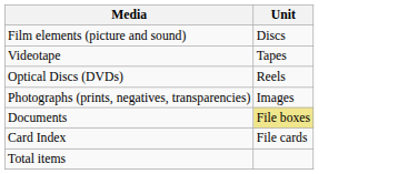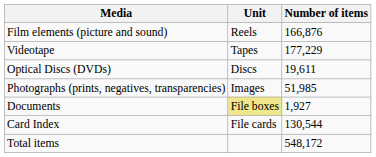 <table class="wikitable">
 <tr>
 <th>Media</th>
 <th>Unit</th>
+<th>Number of items</th>
 </tr>
 <tr>
 <td>Film elements (picture and sound)</td>
-<td>Discs</td>
+<td>Reels</td>
+<td>166,876</td>
 </tr>
 <tr>
 <td>Videotape</td>
 <td>Tapes</td>
+<td>177,229</td>
 </tr>
 <tr>
 <td>Optical Discs (DVDs)</td>
-<td>Reels</td>
+<td>Discs</td>
+<td>19,611</td>
 </tr>
 <tr>
 <td>Photographs (prints, negatives, transparencies)</td>
 <td>Images</td>
+<td>51,985</td>
 </tr>
 <tr>
 <td>Documents</td>
 <td style="background: khaki;">File boxes</td>
+<td>1,927</td>
 </tr>
 <tr>
 <td>Card Index</td>
 <td>File cards</td>
+<td>130,544</td>
 </tr>
 <tr>
 <td>Total items</td>
 <td></td>
+<td>548,172</td>
 </tr>
 </table>
